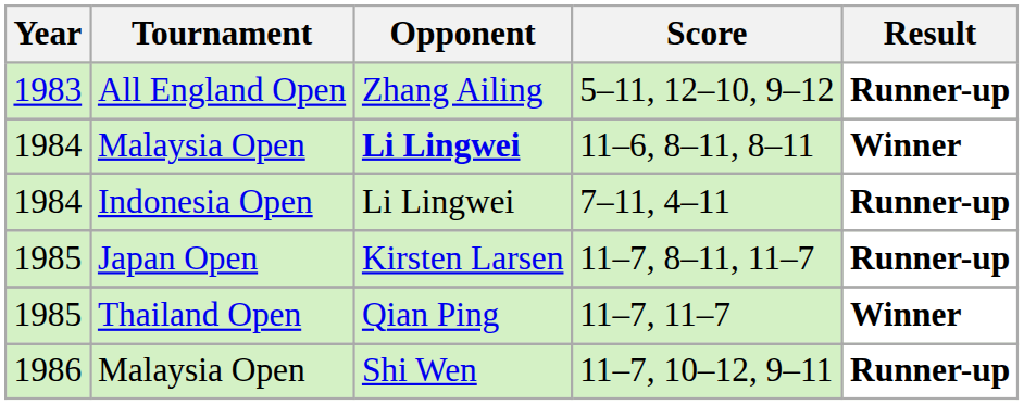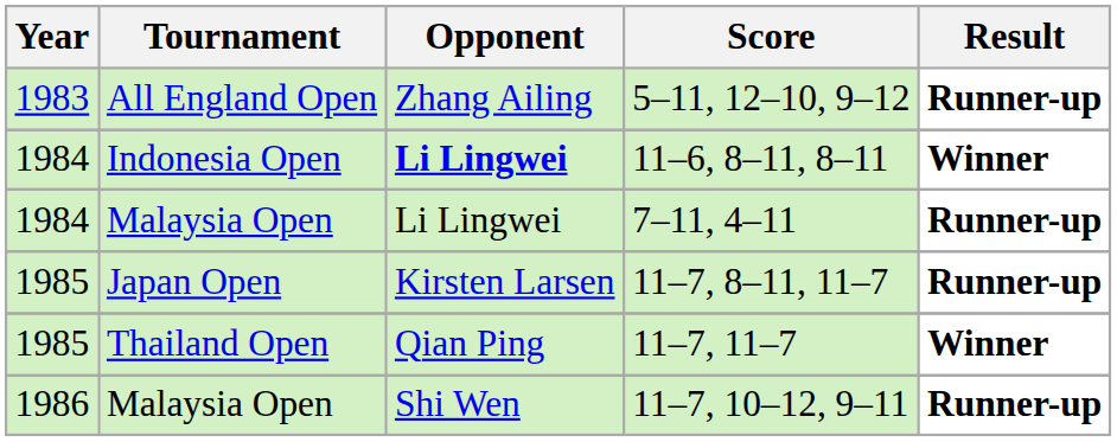 <table class="sortable wikitable" style="font-size: 90%;">
 <tr>
 <th>Year</th>
 <th>Tournament</th>
 <th>Opponent</th>
 <th>Score</th>
 <th>Result</th>
 </tr>
 <tr style="background:#D4F1C5">
 <td align="center"><a href='#'>1983</a></td>
 <td align="left"><a href='#'>All England Open</a></td>
 <td align="left"> <a href='#'>Zhang Ailing</a></td>
 <td align="left">5–11, 12–10, 9–12</td>
 <td style="text-align:left; background:white"> <strong>Runner-up</strong></td>
 </tr>
 <tr>
 </tr>
 <tr style="background:#D4F1C5">
 <td align="center">1984</td>
-<td align="left"><a href='#'>Malaysia Open</a></td>
+<td align="left"><a href='#'>Indonesia Open</a></td>
 <td align="left"><strong> <a href='#'>Li Lingwei</a></strong></td>
 <td align="left">11–6, 8–11, 8–11</td>
 <td style="text-align:left; background:white"> <strong>Winner</strong></td>
 </tr>
 <tr>
 </tr>
 <tr style="background:#D4F1C5">
 <td align="center">1984</td>
-<td align="left"><a href='#'>Indonesia Open</a></td>
+<td align="left"><a href='#'>Malaysia Open</a></td>
 <td align="left"> Li Lingwei</td>
 <td align="left">7–11, 4–11</td>
 <td style="text-align:left; background:white"> <strong>Runner-up</strong></td>
 </tr>
 <tr>
 </tr>
 <tr style="background:#D4F1C5">
 <td align="center">1985</td>
 <td align="left"><a href='#'>Japan Open</a></td>
 <td align="left"> <a href='#'>Kirsten Larsen</a></td>
 <td align="left">11–7, 8–11, 11–7</td>
 <td style="text-align:left; background:white"> <strong>Runner-up</strong></td>
 </tr>
 <tr>
 </tr>
 <tr style="background:#D4F1C5">
 <td align="center">1985</td>
 <td align="left"><a href='#'>Thailand Open</a></td>
 <td align="left"> <a href='#'>Qian Ping</a></td>
 <td align="left">11–7, 11–7</td>
 <td style="text-align:left; background:white"> <strong>Winner</strong></td>
 </tr>
 <tr>
 </tr>
 <tr style="background:#D4F1C5">
 <td align="center">1986</td>
 <td align="left">Malaysia Open</td>
 <td align="left"> <a href='#'>Shi Wen</a></td>
 <td align="left">11–7, 10–12, 9–11</td>
 <td style="text-align:left; background:white"> <strong>Runner-up</strong></td>
 </tr>
 </table>
